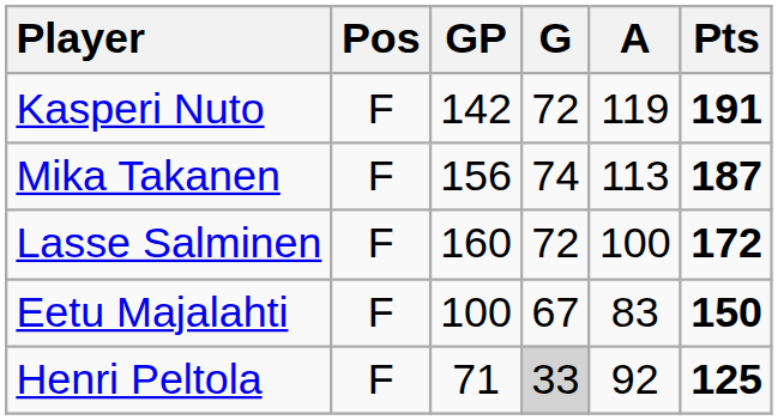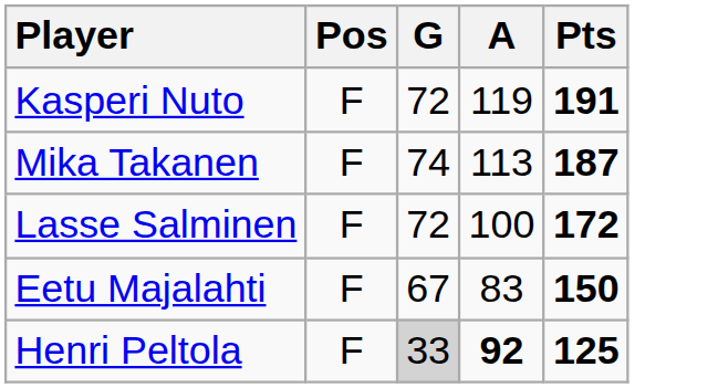 <table class="wikitable" style="text-align:center;">
 <tr>
 <th style="text-align:left;">Player</th>
 <th>Pos</th>
-<th>GP</th>
 <th>G</th>
 <th>A</th>
 <th>Pts</th>
 </tr>
 <tr>
 <td style="text-align:left;"><a href='#'>Kasperi Nuto</a></td>
 <td>F</td>
-<td>142</td>
 <td>72</td>
 <td>119</td>
 <td><strong>191</strong></td>
 </tr>
 <tr>
 <td style="text-align:left;"><a href='#'>Mika Takanen</a></td>
 <td>F</td>
-<td>156</td>
 <td>74</td>
 <td>113</td>
 <td><strong>187</strong></td>
 </tr>
 <tr>
 <td style="text-align:left;"><a href='#'>Lasse Salminen</a></td>
 <td>F</td>
-<td>160</td>
 <td>72</td>
 <td>100</td>
 <td><strong>172</strong></td>
 </tr>
 <tr>
 <td style="text-align:left;"><a href='#'>Eetu Majalahti</a></td>
 <td>F</td>
-<td>100</td>
 <td>67</td>
 <td>83</td>
 <td><strong>150</strong></td>
 </tr>
 <tr>
 <td style="text-align:left;"><a href='#'>Henri Peltola</a></td>
 <td>F</td>
-<td>71</td>
 <td style="background: lightgrey;">33</td>
-<td>92</td>
+<td><strong>92</strong></td>
 <td><strong>125</strong></td>
 </tr>
 </table>
